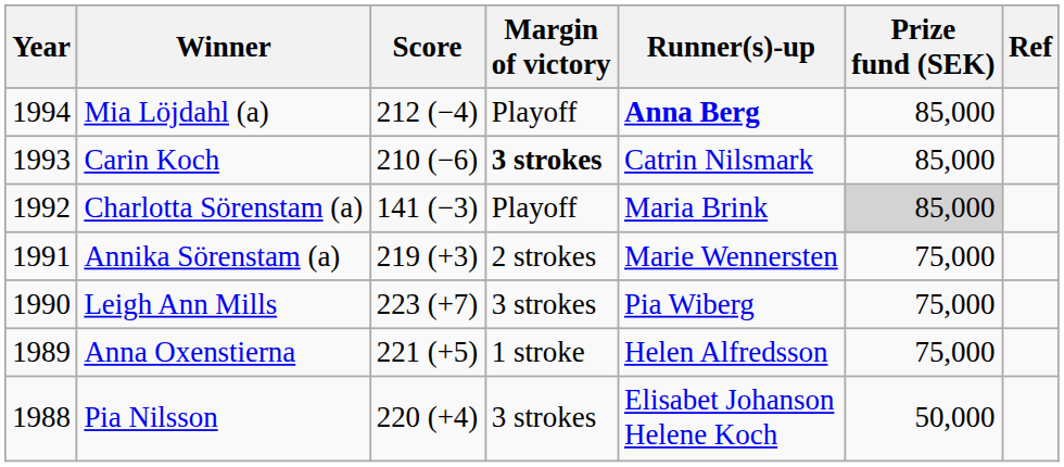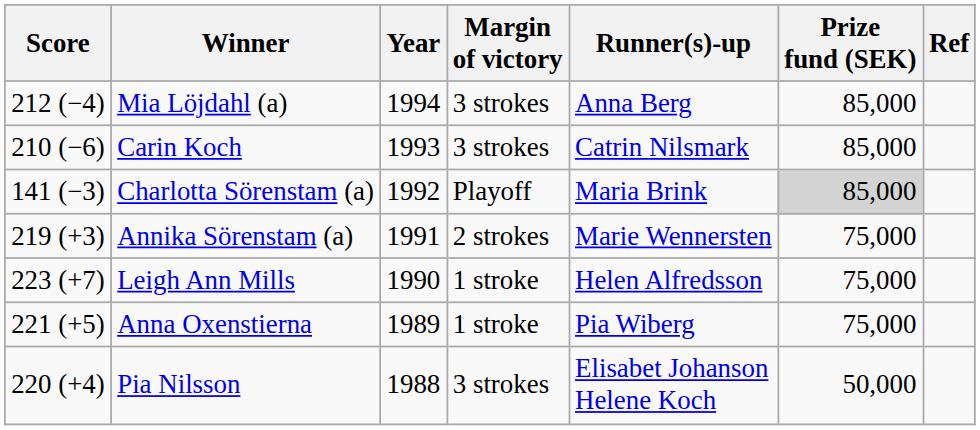 <table class=wikitable style="font-size:95%">
 <tr>
+<th>Score</th>
+<th>Winner</th>
 <th>Year</th>
-<th>Winner</th>
-<th>Score</th>
 <th>Margin<br>of victory</th>
 <th>Runner(s)-up</th>
 <th>Prize<br>fund (SEK)</th>
 <th>Ref</th>
 </tr>
 <tr>
+<td align=right>212 (−4)</td>
+<td> <a href='#'>Mia Löjdahl</a> (a)</td>
 <td>1994</td>
-<td> <a href='#'>Mia Löjdahl</a> (a)</td>
-<td align=right>212 (−4)</td>
-<td>Playoff</td>
-<td><strong> <a href='#'>Anna Berg</a></strong></td>
+<td>3 strokes</td>
+<td> <a href='#'>Anna Berg</a></td>
 <td align=right>85,000</td>
 <td></td>
 </tr>
 <tr>
+<td align=right>210 (−6)</td>
+<td> <a href='#'>Carin Koch</a></td>
 <td>1993</td>
-<td> <a href='#'>Carin Koch</a></td>
-<td align=right>210 (−6)</td>
-<td><strong>3 strokes</strong></td>
+<td>3 strokes</td>
 <td> <a href='#'>Catrin Nilsmark</a></td>
 <td align=right>85,000</td>
 <td></td>
 </tr>
 <tr>
+<td align=right>141 (−3)</td>
+<td> <a href='#'>Charlotta Sörenstam</a> (a)</td>
 <td>1992</td>
-<td> <a href='#'>Charlotta Sörenstam</a> (a)</td>
-<td align=right>141 (−3)</td>
 <td>Playoff</td>
 <td> <a href='#'>Maria Brink</a></td>
 <td align=right style="background: lightgrey;">85,000</td>
 <td></td>
 </tr>
 <tr>
+<td align=right>219 (+3)</td>
+<td> <a href='#'>Annika Sörenstam</a> (a)</td>
 <td>1991</td>
-<td> <a href='#'>Annika Sörenstam</a> (a)</td>
-<td align=right>219 (+3)</td>
 <td>2 strokes</td>
 <td> <a href='#'>Marie Wennersten</a></td>
 <td align=right>75,000</td>
 <td></td>
 </tr>
 <tr>
+<td align=right>223 (+7)</td>
+<td> <a href='#'>Leigh Ann Mills</a></td>
 <td>1990</td>
-<td> <a href='#'>Leigh Ann Mills</a></td>
-<td align=right>223 (+7)</td>
-<td>3 strokes</td>
-<td> <a href='#'>Pia Wiberg</a></td>
-<td align=right>75,000</td>
-<td></td>
-</tr>
-<tr>
-<td>1989</td>
-<td> <a href='#'>Anna Oxenstierna</a></td>
-<td align=right>221 (+5)</td>
 <td>1 stroke</td>
 <td> <a href='#'>Helen Alfredsson</a></td>
 <td align=right>75,000</td>
 <td></td>
 </tr>
 <tr>
+<td align=right>221 (+5)</td>
+<td> <a href='#'>Anna Oxenstierna</a></td>
+<td>1989</td>
+<td>1 stroke</td>
+<td> <a href='#'>Pia Wiberg</a></td>
+<td align=right>75,000</td>
+<td></td>
+</tr>
+<tr>
+<td align=right>220 (+4)</td>
+<td> <a href='#'>Pia Nilsson</a></td>
 <td>1988</td>
-<td> <a href='#'>Pia Nilsson</a></td>
-<td align=right>220 (+4)</td>
 <td>3 strokes</td>
 <td> <a href='#'>Elisabet Johanson</a><br> <a href='#'>Helene Koch</a></td>
 <td align=right>50,000</td>
 <td></td>
 </tr>
 </table>
